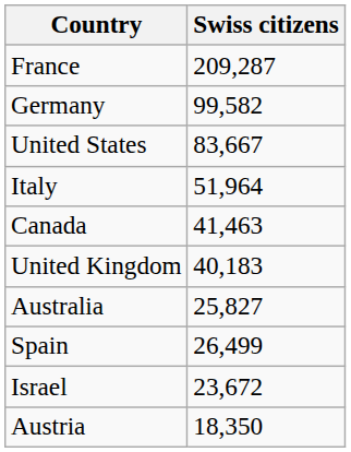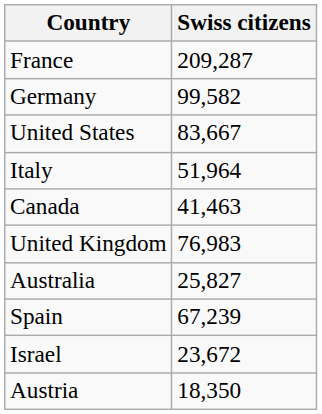 <table class="wikitable">
 <tr>
 <th>Country</th>
 <th>Swiss citizens</th>
 </tr>
 <tr>
 <td>France</td>
 <td>209,287</td>
 </tr>
 <tr>
 <td>Germany</td>
 <td>99,582</td>
 </tr>
 <tr>
 <td>United States</td>
 <td>83,667</td>
 </tr>
 <tr>
 <td>Italy</td>
 <td>51,964</td>
 </tr>
 <tr>
 <td>Canada</td>
 <td>41,463</td>
 </tr>
 <tr>
 <td>United Kingdom</td>
-<td>40,183</td>
+<td>76,983</td>
 </tr>
 <tr>
 <td>Australia</td>
 <td>25,827</td>
 </tr>
 <tr>
 <td>Spain</td>
-<td>26,499</td>
+<td>67,239</td>
 </tr>
 <tr>
 <td>Israel</td>
 <td>23,672</td>
 </tr>
 <tr>
 <td>Austria</td>
 <td>18,350</td>
 </tr>
 </table>
